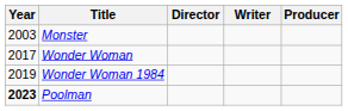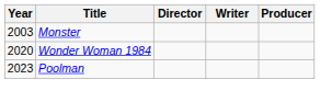 <table class="wikitable">
 <tr>
 <th>Year</th>
 <th>Title</th>
 <th width=65>Director</th>
 <th width=65>Writer</th>
 <th width=65>Producer</th>
 </tr>
 <tr>
 <td>2003</td>
 <td><em><a href='#'>Monster</a></em></td>
 <td></td>
 <td></td>
 <td></td>
 </tr>
 <tr>
-<td>2017</td>
-<td><em><a href='#'>Wonder Woman</a></em></td>
-<td></td>
-<td></td>
-<td></td>
-</tr>
-<tr>
-<td>2019</td>
+<td>2020</td>
 <td><em><a href='#'>Wonder Woman 1984</a></em></td>
 <td></td>
 <td></td>
 <td></td>
 </tr>
 <tr>
-<td><strong>2023</strong></td>
+<td>2023</td>
 <td><em><a href='#'>Poolman</a></em></td>
 <td></td>
 <td></td>
 <td></td>
 </tr>
 </table>
